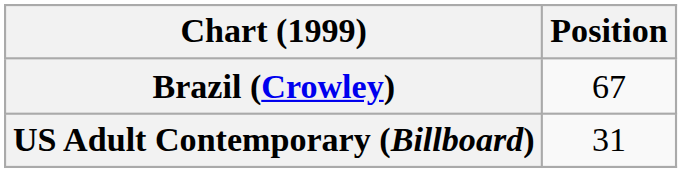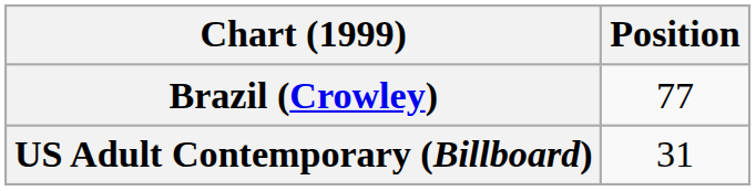 <table class="wikitable plainrowheaders" style="text-align:center">
 <tr>
 <th scope="col">Chart (1999)</th>
 <th scope="col">Position</th>
 </tr>
 <tr>
 <th scope="row">Brazil (<a href='#'>Crowley</a>)</th>
-<td>67</td>
+<td>77</td>
 </tr>
 <tr>
 <th scope="row">US Adult Contemporary (<em>Billboard</em>)</th>
 <td>31</td>
 </tr>
 </table>
